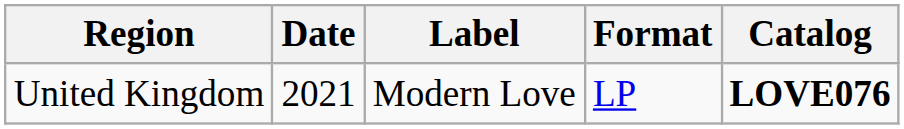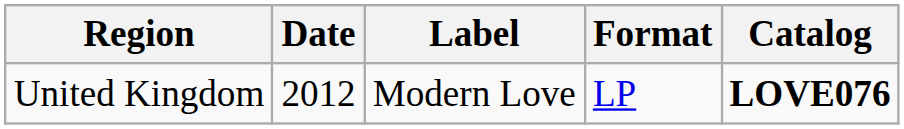 <table class="wikitable">
 <tr>
 <th>Region</th>
 <th>Date</th>
 <th>Label</th>
 <th>Format</th>
 <th>Catalog</th>
 </tr>
 <tr>
 <td>United Kingdom</td>
-<td>2021</td>
+<td>2012</td>
 <td>Modern Love</td>
 <td><a href='#'>LP</a></td>
 <td><strong>LOVE076</strong></td>
 </tr>
 </table>
